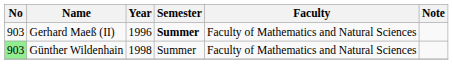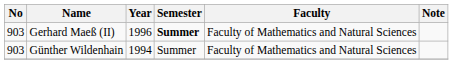 <table class="wikitable">
 <tr>
 <th bgcolor="silver">No</th>
 <th bgcolor="silver">Name</th>
 <th bgcolor="silver">Year</th>
 <th bgcolor="silver">Semester</th>
 <th bgcolor="silver">Faculty</th>
 <th bgcolor="silver">Note</th>
 </tr>
 <tr>
 <td>903</td>
 <td>Gerhard Maeß (II)</td>
 <td>1996</td>
 <td><strong>Summer</strong></td>
 <td>Faculty of Mathematics and Natural Sciences</td>
 <td></td>
 </tr>
 <tr>
-<td style="background: lightgreen;">903</td>
+<td>903</td>
 <td>Günther Wildenhain</td>
-<td>1998</td>
+<td>1994</td>
 <td>Summer</td>
 <td>Faculty of Mathematics and Natural Sciences</td>
 <td></td>
 </tr>
 <tr>
 </tr>
 </table>
